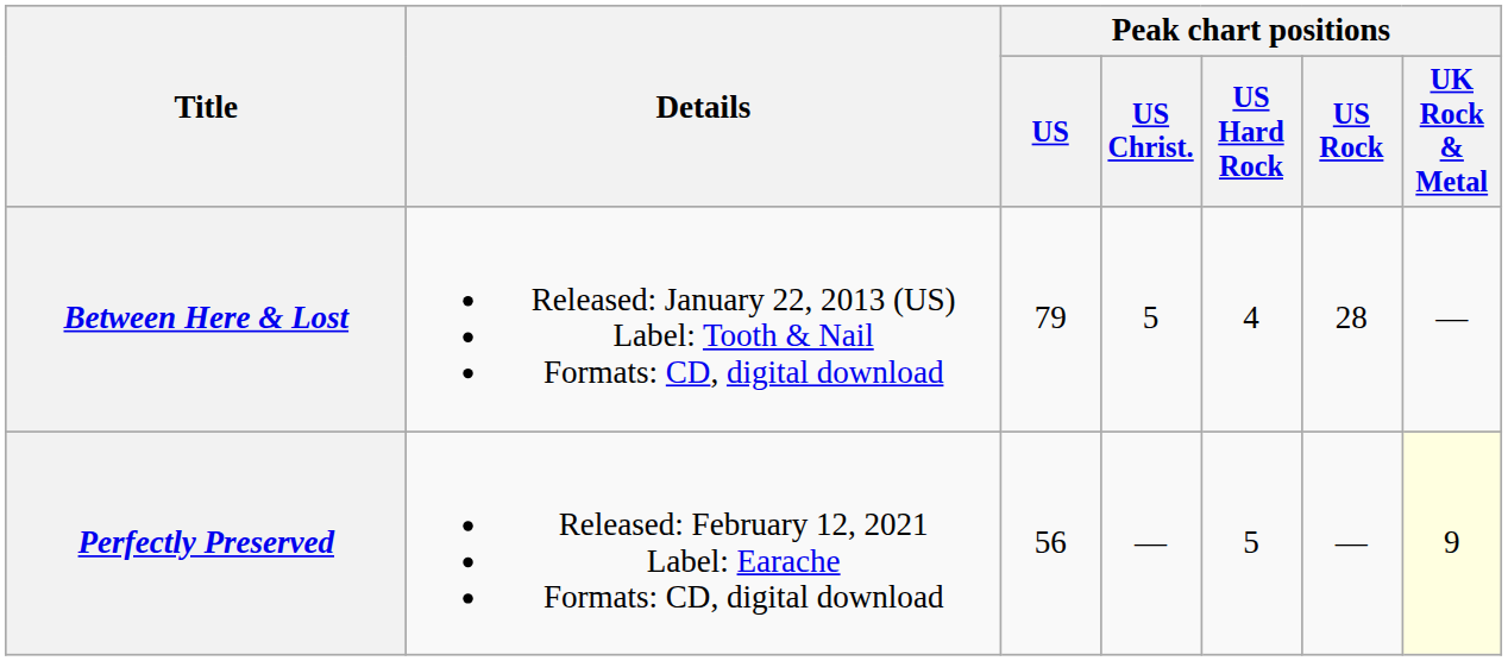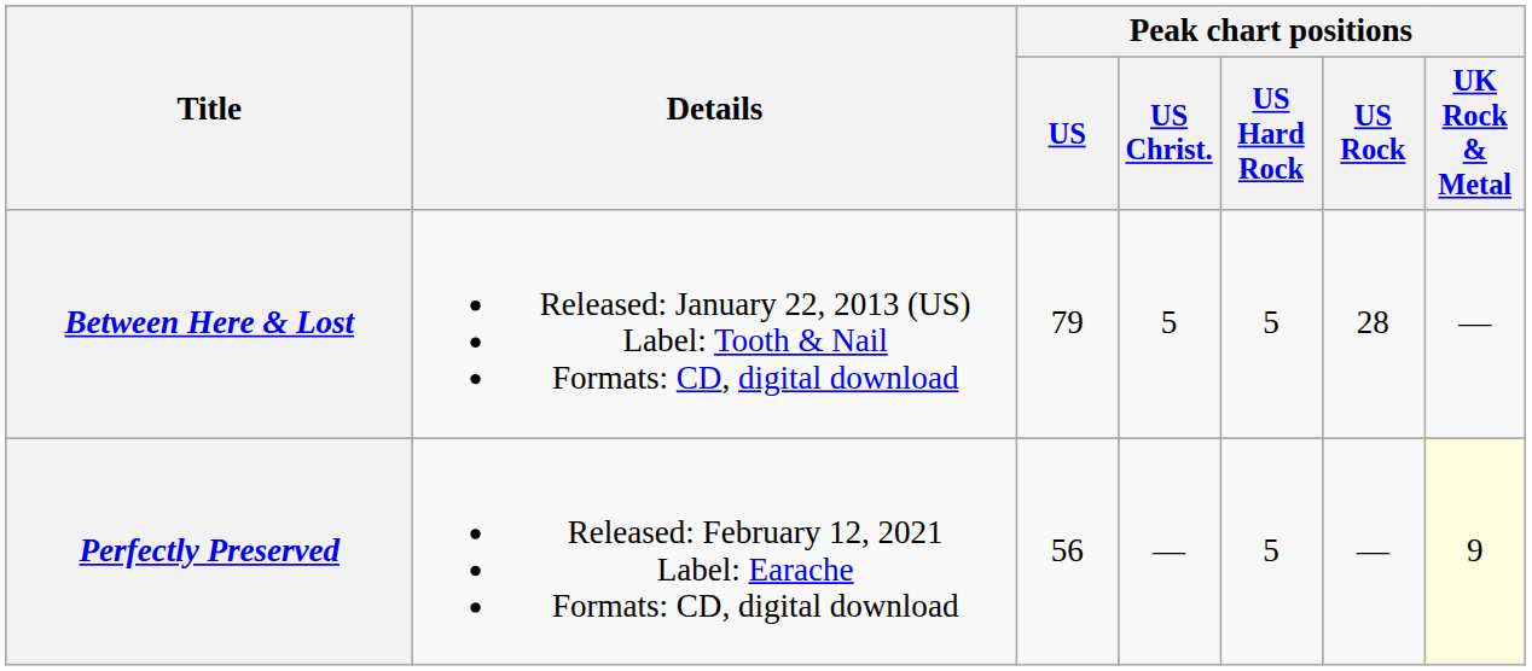 <table class="wikitable plainrowheaders" style="text-align:center;">
 <tr>
 <th scope="col" rowspan="2" style="width:12em;">Title</th>
 <th scope="col" rowspan="2" style="width:18em;">Details</th>
 <th scope="col" colspan="5">Peak chart positions</th>
 </tr>
 <tr>
 <th scope="col" style="width:3em;font-size:90%;"><a href='#'>US</a><br></th>
 <th scope="col" style="width:3em;font-size:90%;"><a href='#'>US<br>Christ.</a><br></th>
 <th scope="col" style="width:3em;font-size:90%;"><a href='#'>US<br>Hard<br>Rock</a><br></th>
 <th scope="col" style="width:3em;font-size:90%;"><a href='#'>US<br>Rock</a><br></th>
 <th scope="col" style="width:3em;font-size:90%;"><a href='#'>UK<br>Rock & Metal</a><br></th>
 </tr>
 <tr>
 <th scope="row"><em><a href='#'>Between Here & Lost</a></em></th>
 <td><br><ul><li>Released: January 22, 2013 <span>(US)</span></li><li>Label: <a href='#'>Tooth & Nail</a></li><li>Formats: <a href='#'>CD</a>, <a href='#'>digital download</a></li></ul></td>
 <td>79</td>
 <td>5</td>
-<td>4</td>
+<td>5</td>
 <td>28</td>
 <td>—</td>
 </tr>
 <tr>
 <th scope="row"><em><a href='#'>Perfectly Preserved</a></em></th>
 <td><br><ul><li>Released: February 12, 2021</li><li>Label: <a href='#'>Earache</a></li><li>Formats: CD, digital download</li></ul></td>
 <td>56</td>
 <td>—</td>
 <td>5</td>
 <td>—</td>
 <td style="background: lightyellow;">9</td>
 </tr>
 </table>
